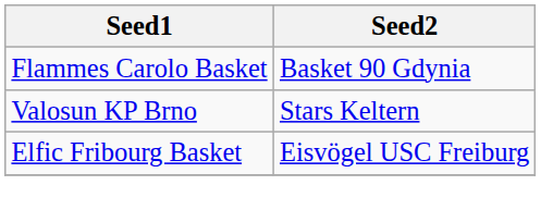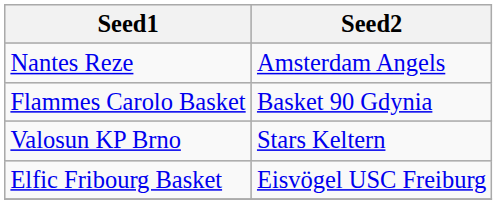 <table class="wikitable">
 <tr>
 <th>Seed1</th>
 <th>Seed2</th>
+</tr>
+<tr>
+<td> <a href='#'>Nantes Reze</a></td>
+<td> <a href='#'>Amsterdam Angels</a></td>
 </tr>
 <tr>
 <td> <a href='#'>Flammes Carolo Basket</a></td>
 <td> <a href='#'>Basket 90 Gdynia</a></td>
 </tr>
 <tr>
 <td> <a href='#'>Valosun KP Brno</a></td>
 <td> <a href='#'>Stars Keltern</a></td>
 </tr>
 <tr>
 <td> <a href='#'>Elfic Fribourg Basket</a></td>
 <td> <a href='#'>Eisvögel USC Freiburg</a></td>
 </tr>
 <tr>
 </tr>
 </table>
